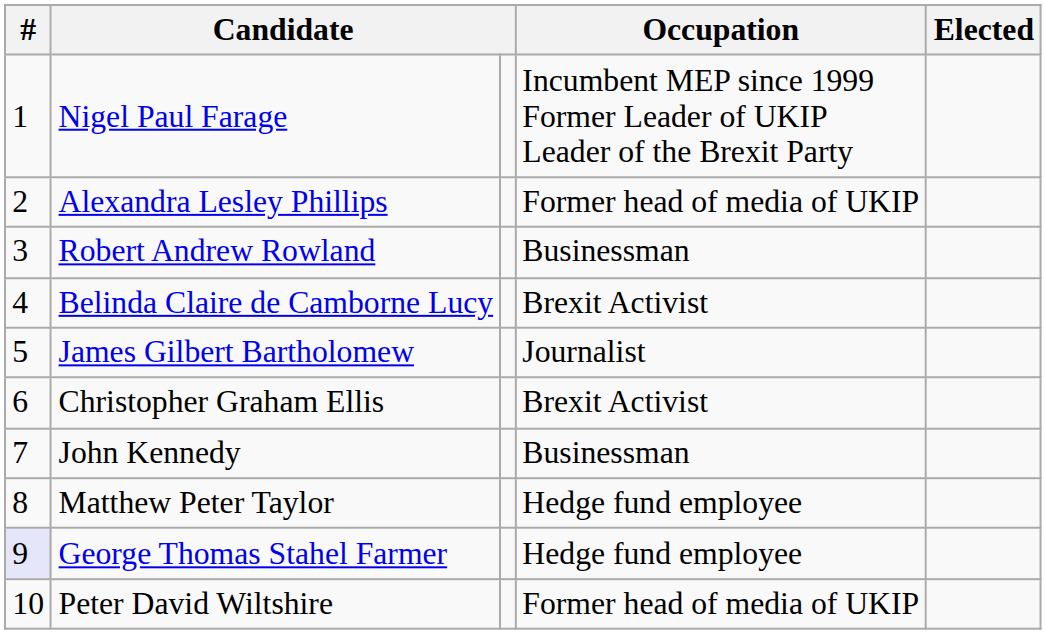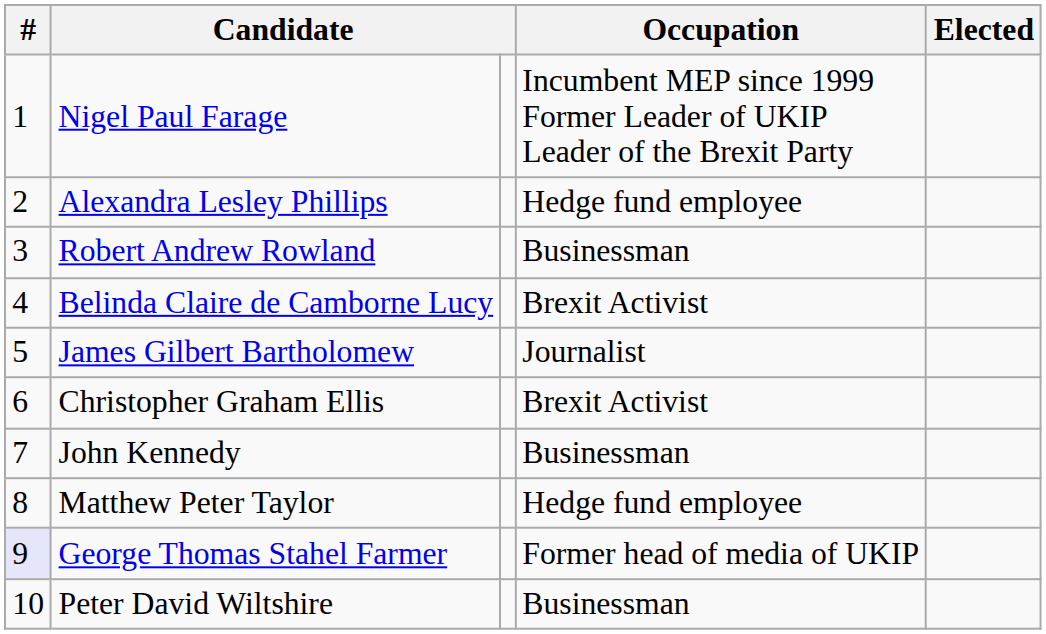 <table class="wikitable">
 <tr>
 <th>#</th>
 <th colspan="2">Candidate</th>
 <th>Occupation</th>
 <th>Elected</th>
 </tr>
 <tr>
 <td>1</td>
 <td><a href='#'>Nigel Paul Farage</a></td>
 <td></td>
 <td>Incumbent MEP since 1999<br>Former Leader of UKIP<br>Leader of the Brexit Party</td>
 <td></td>
 </tr>
 <tr>
 <td>2</td>
 <td><a href='#'>Alexandra Lesley Phillips</a></td>
 <td></td>
-<td>Former head of media of UKIP</td>
+<td>Hedge fund employee</td>
 <td></td>
 </tr>
 <tr>
 <td>3</td>
 <td><a href='#'>Robert Andrew Rowland</a></td>
 <td></td>
 <td>Businessman</td>
 <td></td>
 </tr>
 <tr>
 <td>4</td>
 <td><a href='#'>Belinda Claire de Camborne Lucy</a></td>
 <td></td>
 <td>Brexit Activist</td>
 <td></td>
 </tr>
 <tr>
 <td>5</td>
 <td><a href='#'>James Gilbert Bartholomew</a></td>
 <td></td>
 <td>Journalist</td>
 <td></td>
 </tr>
 <tr>
 <td>6</td>
 <td>Christopher Graham Ellis</td>
 <td></td>
 <td>Brexit Activist</td>
 <td></td>
 </tr>
 <tr>
 <td>7</td>
 <td>John Kennedy</td>
 <td></td>
 <td>Businessman</td>
 <td></td>
 </tr>
 <tr>
 <td>8</td>
 <td>Matthew Peter Taylor</td>
 <td></td>
 <td>Hedge fund employee</td>
 <td></td>
 </tr>
 <tr>
 <td style="background: lavender;">9</td>
 <td><a href='#'>George Thomas Stahel Farmer</a></td>
 <td></td>
-<td>Hedge fund employee</td>
+<td>Former head of media of UKIP</td>
 <td></td>
 </tr>
 <tr>
 <td>10</td>
 <td>Peter David Wiltshire</td>
 <td></td>
-<td>Former head of media of UKIP</td>
+<td>Businessman</td>
 <td></td>
 </tr>
 </table>
